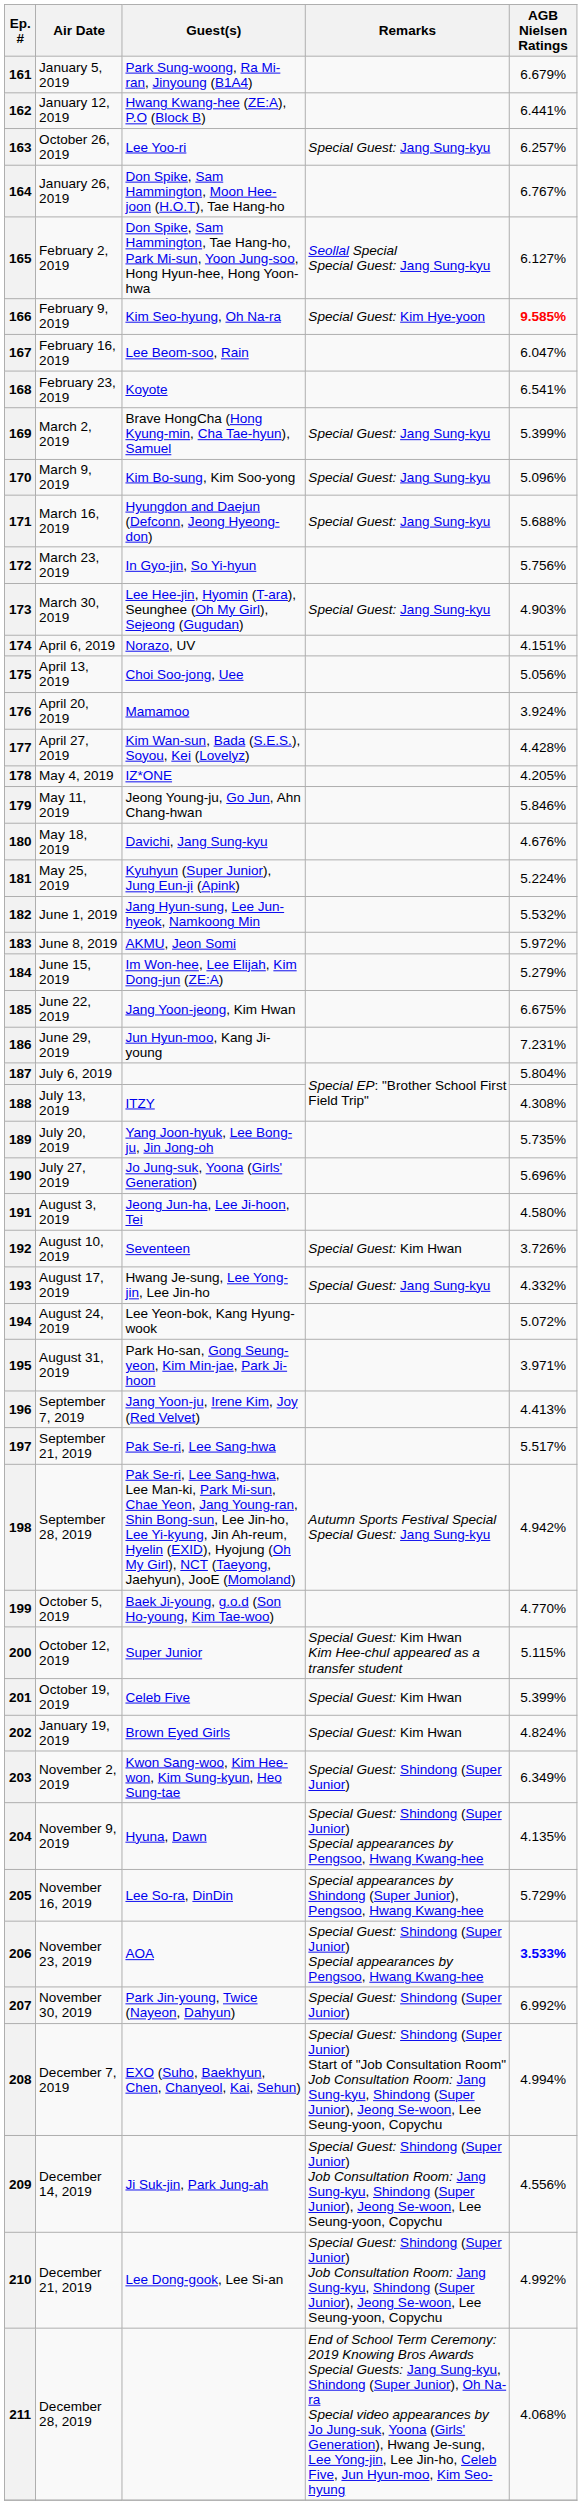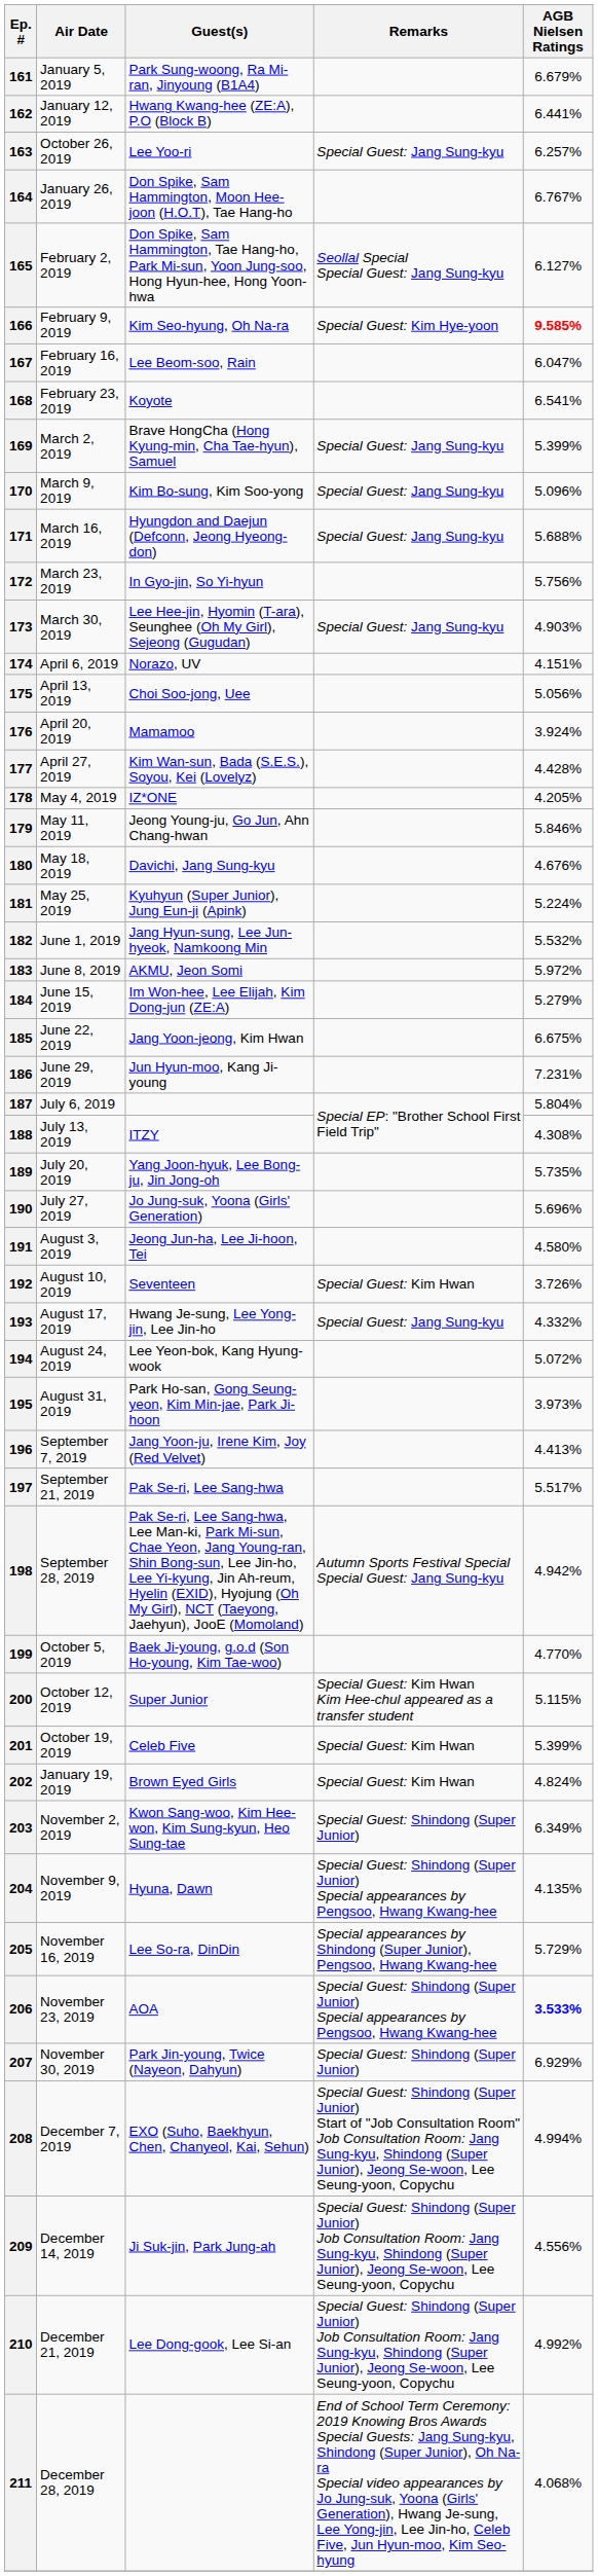 <table class="wikitable" style = "font-size: 90%;">
 <tr>
 <th width=35>Ep. #</th>
 <th width=130>Air Date</th>
 <th width=500>Guest(s)</th>
 <th width=600>Remarks</th>
 <th width=100>AGB Nielsen Ratings</th>
 </tr>
 <tr>
 <th>161</th>
 <td>January 5, 2019</td>
 <td><a href='#'>Park Sung-woong</a>, <a href='#'>Ra Mi-ran</a>, <a href='#'>Jinyoung</a> (<a href='#'>B1A4</a>)</td>
 <td></td>
 <td style="text-align:center;">6.679%</td>
 </tr>
 <tr>
 <th>162</th>
 <td>January 12, 2019</td>
 <td><a href='#'>Hwang Kwang-hee</a> (<a href='#'>ZE:A</a>), <a href='#'>P.O</a> (<a href='#'>Block B</a>)</td>
 <td></td>
 <td style="text-align:center;">6.441%</td>
 </tr>
 <tr>
 <th>163</th>
 <td>October 26, 2019</td>
 <td><a href='#'>Lee Yoo-ri</a></td>
 <td><em>Special Guest:</em> <a href='#'>Jang Sung-kyu</a></td>
 <td style="text-align:center;">6.257%</td>
 </tr>
 <tr>
 <th>164</th>
 <td>January 26, 2019</td>
 <td><a href='#'>Don Spike</a>, <a href='#'>Sam Hammington</a>, <a href='#'>Moon Hee-joon</a> (<a href='#'>H.O.T</a>), Tae Hang-ho</td>
 <td></td>
 <td style="text-align:center;">6.767%</td>
 </tr>
 <tr>
 <th>165</th>
 <td>February 2, 2019</td>
 <td><a href='#'>Don Spike</a>, <a href='#'>Sam Hammington</a>, Tae Hang-ho, <a href='#'>Park Mi-sun</a>, <a href='#'>Yoon Jung-soo</a>, Hong Hyun-hee, Hong Yoon-hwa</td>
 <td><em><a href='#'>Seollal</a> Special</em><br><em>Special Guest:</em> <a href='#'>Jang Sung-kyu</a></td>
 <td style="text-align:center;">6.127%</td>
 </tr>
 <tr>
 <th>166</th>
 <td>February 9, 2019</td>
 <td><a href='#'>Kim Seo-hyung</a>, <a href='#'>Oh Na-ra</a></td>
 <td><em>Special Guest: </em> <a href='#'>Kim Hye-yoon</a></td>
 <td style="text-align:center;color:red"><strong>9.585%</strong></td>
 </tr>
 <tr>
 <th>167</th>
 <td>February 16, 2019</td>
 <td><a href='#'>Lee Beom-soo</a>, <a href='#'>Rain</a></td>
 <td></td>
 <td style="text-align:center;">6.047%</td>
 </tr>
 <tr>
 <th>168</th>
 <td>February 23, 2019</td>
 <td><a href='#'>Koyote</a></td>
 <td></td>
 <td style="text-align:center;">6.541%</td>
 </tr>
 <tr>
 <th>169</th>
 <td>March 2, 2019</td>
 <td>Brave HongCha (<a href='#'>Hong Kyung-min</a>, <a href='#'>Cha Tae-hyun</a>), <a href='#'>Samuel</a></td>
 <td><em>Special Guest:</em> <a href='#'>Jang Sung-kyu</a></td>
 <td style="text-align:center;">5.399%</td>
 </tr>
 <tr>
 <th>170</th>
 <td>March 9, 2019</td>
 <td><a href='#'>Kim Bo-sung</a>, Kim Soo-yong</td>
 <td><em>Special Guest:</em> <a href='#'>Jang Sung-kyu</a></td>
 <td style="text-align:center;">5.096%</td>
 </tr>
 <tr>
 <th>171</th>
 <td>March 16, 2019</td>
 <td><a href='#'>Hyungdon and Daejun</a> (<a href='#'>Defconn</a>, <a href='#'>Jeong Hyeong-don</a>)</td>
 <td><em>Special Guest:</em> <a href='#'>Jang Sung-kyu</a></td>
 <td style="text-align:center;">5.688%</td>
 </tr>
 <tr>
 <th>172</th>
 <td>March 23, 2019</td>
 <td><a href='#'>In Gyo-jin</a>, <a href='#'>So Yi-hyun</a></td>
 <td></td>
 <td style="text-align:center;">5.756%</td>
 </tr>
 <tr>
 <th>173</th>
 <td>March 30, 2019</td>
 <td><a href='#'>Lee Hee-jin</a>, <a href='#'>Hyomin</a> (<a href='#'>T-ara</a>), Seunghee (<a href='#'>Oh My Girl</a>), <a href='#'>Sejeong</a> (<a href='#'>Gugudan</a>)</td>
 <td><em>Special Guest:</em> <a href='#'>Jang Sung-kyu</a></td>
 <td style="text-align:center;">4.903%</td>
 </tr>
 <tr>
 <th>174</th>
 <td>April 6, 2019</td>
 <td><a href='#'>Norazo</a>, UV</td>
 <td></td>
 <td style="text-align:center;">4.151%</td>
 </tr>
 <tr>
 <th>175</th>
 <td>April 13, 2019</td>
 <td><a href='#'>Choi Soo-jong</a>, <a href='#'>Uee</a></td>
 <td></td>
 <td style="text-align:center;">5.056%</td>
 </tr>
 <tr>
 <th>176</th>
 <td>April 20, 2019</td>
 <td><a href='#'>Mamamoo</a></td>
 <td></td>
 <td style="text-align:center;">3.924%</td>
 </tr>
 <tr>
 <th>177</th>
 <td>April 27, 2019</td>
 <td><a href='#'>Kim Wan-sun</a>, <a href='#'>Bada</a> (<a href='#'>S.E.S.</a>), <a href='#'>Soyou</a>, <a href='#'>Kei</a> (<a href='#'>Lovelyz</a>)</td>
 <td></td>
 <td style="text-align:center;">4.428%</td>
 </tr>
 <tr>
 <th>178</th>
 <td>May 4, 2019</td>
 <td><a href='#'>IZ*ONE</a></td>
 <td></td>
 <td style="text-align:center;">4.205%</td>
 </tr>
 <tr>
 <th>179</th>
 <td>May 11, 2019</td>
 <td>Jeong Young-ju, <a href='#'>Go Jun</a>, Ahn Chang-hwan</td>
 <td></td>
 <td style="text-align:center;">5.846%</td>
 </tr>
 <tr>
 <th>180</th>
 <td>May 18, 2019</td>
 <td><a href='#'>Davichi</a>, <a href='#'>Jang Sung-kyu</a></td>
 <td></td>
 <td style="text-align:center;">4.676%</td>
 </tr>
 <tr>
 <th>181</th>
 <td>May 25, 2019</td>
 <td><a href='#'>Kyuhyun</a> (<a href='#'>Super Junior</a>), <a href='#'>Jung Eun-ji</a> (<a href='#'>Apink</a>)</td>
 <td></td>
 <td style="text-align:center;">5.224%</td>
 </tr>
 <tr>
 <th>182</th>
 <td>June 1, 2019</td>
 <td><a href='#'>Jang Hyun-sung</a>, <a href='#'>Lee Jun-hyeok</a>, <a href='#'>Namkoong Min</a></td>
 <td></td>
 <td style="text-align:center;">5.532%</td>
 </tr>
 <tr>
 <th>183</th>
 <td>June 8, 2019</td>
 <td><a href='#'>AKMU</a>, <a href='#'>Jeon Somi</a></td>
 <td></td>
 <td style="text-align:center;">5.972%</td>
 </tr>
 <tr>
 <th>184</th>
 <td>June 15, 2019</td>
 <td><a href='#'>Im Won-hee</a>, <a href='#'>Lee Elijah</a>, <a href='#'>Kim Dong-jun</a> (<a href='#'>ZE:A</a>)</td>
 <td></td>
 <td style="text-align:center;">5.279%</td>
 </tr>
 <tr>
 <th>185</th>
 <td>June 22, 2019</td>
 <td><a href='#'>Jang Yoon-jeong</a>, Kim Hwan</td>
 <td></td>
 <td style="text-align:center;">6.675%</td>
 </tr>
 <tr>
 <th>186</th>
 <td>June 29, 2019</td>
 <td><a href='#'>Jun Hyun-moo</a>, Kang Ji-young</td>
 <td></td>
 <td style="text-align:center;">7.231%</td>
 </tr>
 <tr>
 <th>187</th>
 <td>July 6, 2019</td>
 <td></td>
 <td rowspan="2"><em>Special EP</em>: "Brother School First Field Trip"</td>
 <td style="text-align:center;">5.804%</td>
 </tr>
 <tr>
 <th>188</th>
 <td>July 13, 2019</td>
 <td><a href='#'>ITZY</a></td>
 <td style="text-align:center;">4.308%</td>
 </tr>
 <tr>
 <th>189</th>
 <td>July 20, 2019</td>
 <td><a href='#'>Yang Joon-hyuk</a>, <a href='#'>Lee Bong-ju</a>, <a href='#'>Jin Jong-oh</a></td>
 <td></td>
 <td style="text-align:center;">5.735%</td>
 </tr>
 <tr>
 <th>190</th>
 <td>July 27, 2019</td>
 <td><a href='#'>Jo Jung-suk</a>, <a href='#'>Yoona</a> (<a href='#'>Girls' Generation</a>)</td>
 <td></td>
 <td style="text-align:center;">5.696%</td>
 </tr>
 <tr>
 <th>191</th>
 <td>August 3, 2019</td>
 <td><a href='#'>Jeong Jun-ha</a>, <a href='#'>Lee Ji-hoon</a>, <a href='#'>Tei</a></td>
 <td></td>
 <td style="text-align:center;">4.580%</td>
 </tr>
 <tr>
 <th>192</th>
 <td>August 10, 2019</td>
 <td><a href='#'>Seventeen</a></td>
 <td><em>Special Guest:</em> Kim Hwan</td>
 <td style="text-align:center;">3.726%</td>
 </tr>
 <tr>
 <th>193</th>
 <td>August 17, 2019</td>
 <td>Hwang Je-sung, <a href='#'>Lee Yong-jin</a>, Lee Jin-ho</td>
 <td><em>Special Guest:</em> <a href='#'>Jang Sung-kyu</a></td>
 <td style="text-align:center;">4.332%</td>
 </tr>
 <tr>
 <th>194</th>
 <td>August 24, 2019</td>
 <td>Lee Yeon-bok, Kang Hyung-wook</td>
 <td></td>
 <td style="text-align:center;">5.072%</td>
 </tr>
 <tr>
 <th>195</th>
 <td>August 31, 2019</td>
 <td>Park Ho-san, <a href='#'>Gong Seung-yeon</a>, <a href='#'>Kim Min-jae</a>, <a href='#'>Park Ji-hoon</a></td>
 <td></td>
-<td style="text-align:center;">3.971%</td>
+<td style="text-align:center;">3.973%</td>
 </tr>
 <tr>
 <th>196</th>
 <td>September 7, 2019</td>
 <td><a href='#'>Jang Yoon-ju</a>, <a href='#'>Irene Kim</a>, <a href='#'>Joy</a> (<a href='#'>Red Velvet</a>)</td>
 <td></td>
 <td style="text-align:center;">4.413%</td>
 </tr>
 <tr>
 <th>197</th>
 <td>September 21, 2019</td>
 <td><a href='#'>Pak Se-ri</a>, <a href='#'>Lee Sang-hwa</a></td>
 <td></td>
 <td style="text-align:center;">5.517%</td>
 </tr>
 <tr>
 <th>198</th>
 <td>September 28, 2019</td>
 <td><a href='#'>Pak Se-ri</a>, <a href='#'>Lee Sang-hwa</a>, Lee Man-ki, <a href='#'>Park Mi-sun</a>, <a href='#'>Chae Yeon</a>, <a href='#'>Jang Young-ran</a>, <a href='#'>Shin Bong-sun</a>, Lee Jin-ho, <a href='#'>Lee Yi-kyung</a>, Jin Ah-reum, <a href='#'>Hyelin</a> (<a href='#'>EXID</a>), Hyojung (<a href='#'>Oh My Girl</a>), <a href='#'>NCT</a> (<a href='#'>Taeyong</a>, Jaehyun), JooE (<a href='#'>Momoland</a>)</td>
 <td><em>Autumn Sports Festival Special</em><br><em>Special Guest:</em> <a href='#'>Jang Sung-kyu</a></td>
 <td style="text-align:center;">4.942%</td>
 </tr>
 <tr>
 <th>199</th>
 <td>October 5, 2019</td>
 <td><a href='#'>Baek Ji-young</a>, <a href='#'>g.o.d</a> (<a href='#'>Son Ho-young</a>, <a href='#'>Kim Tae-woo</a>)</td>
 <td></td>
 <td style="text-align:center;">4.770%</td>
 </tr>
 <tr>
 <th>200</th>
 <td>October 12, 2019</td>
 <td><a href='#'>Super Junior</a></td>
 <td><em>Special Guest:</em> Kim Hwan<br><em>Kim Hee-chul appeared as a transfer student</em></td>
 <td style="text-align:center;">5.115%</td>
 </tr>
 <tr>
 <th>201</th>
 <td>October 19, 2019</td>
 <td><a href='#'>Celeb Five</a></td>
 <td><em>Special Guest:</em> Kim Hwan</td>
 <td style="text-align:center;">5.399%</td>
 </tr>
 <tr>
 <th>202</th>
 <td>January 19, 2019</td>
 <td><a href='#'>Brown Eyed Girls</a></td>
 <td><em>Special Guest:</em> Kim Hwan</td>
 <td style="text-align:center;">4.824%</td>
 </tr>
 <tr>
 <th>203</th>
 <td>November 2, 2019</td>
 <td><a href='#'>Kwon Sang-woo</a>, <a href='#'>Kim Hee-won</a>, <a href='#'>Kim Sung-kyun</a>, <a href='#'>Heo Sung-tae</a></td>
 <td><em>Special Guest:</em> <a href='#'>Shindong</a> (<a href='#'>Super Junior</a>)</td>
 <td style="text-align:center;">6.349%</td>
 </tr>
 <tr>
 <th>204</th>
 <td>November 9, 2019</td>
 <td><a href='#'>Hyuna</a>, <a href='#'>Dawn</a></td>
 <td><em>Special Guest:</em> <a href='#'>Shindong</a> (<a href='#'>Super Junior</a>)<br><em>Special appearances by</em> <a href='#'>Pengsoo</a>, <a href='#'>Hwang Kwang-hee</a></td>
 <td style="text-align:center;">4.135%</td>
 </tr>
 <tr>
 <th>205</th>
 <td>November 16, 2019</td>
 <td><a href='#'>Lee So-ra</a>, <a href='#'>DinDin</a></td>
 <td><em>Special appearances by</em> <a href='#'>Shindong</a> (<a href='#'>Super Junior</a>), <a href='#'>Pengsoo</a>, <a href='#'>Hwang Kwang-hee</a></td>
 <td style="text-align:center;">5.729%</td>
 </tr>
 <tr>
 <th>206</th>
 <td>November 23, 2019</td>
 <td><a href='#'>AOA</a></td>
 <td><em>Special Guest:</em> <a href='#'>Shindong</a> (<a href='#'>Super Junior</a>)<br><em>Special appearances by</em> <a href='#'>Pengsoo</a>, <a href='#'>Hwang Kwang-hee</a></td>
 <td style= "text-align:center;color:Blue"><strong>3.533%</strong></td>
 </tr>
 <tr>
 <th>207</th>
 <td>November 30, 2019</td>
 <td><a href='#'>Park Jin-young</a>, <a href='#'>Twice</a> (<a href='#'>Nayeon</a>, <a href='#'>Dahyun</a>)</td>
 <td><em>Special Guest:</em> <a href='#'>Shindong</a> (<a href='#'>Super Junior</a>)</td>
-<td style="text-align:center;">6.992%</td>
+<td style="text-align:center;">6.929%</td>
 </tr>
 <tr>
 <th>208</th>
 <td>December 7, 2019</td>
 <td><a href='#'>EXO</a> (<a href='#'>Suho</a>, <a href='#'>Baekhyun</a>, <a href='#'>Chen</a>, <a href='#'>Chanyeol</a>, <a href='#'>Kai</a>, <a href='#'>Sehun</a>)</td>
 <td><em>Special Guest:</em> <a href='#'>Shindong</a> (<a href='#'>Super Junior</a>)<br>Start of "Job Consultation Room"<br><em>Job Consultation Room:</em> <a href='#'>Jang Sung-kyu</a>, <a href='#'>Shindong</a> (<a href='#'>Super Junior</a>), <a href='#'>Jeong Se-woon</a>, Lee Seung-yoon, Copychu</td>
 <td style="text-align:center;">4.994%</td>
 </tr>
 <tr>
 <th>209</th>
 <td>December 14, 2019</td>
 <td><a href='#'>Ji Suk-jin</a>, <a href='#'>Park Jung-ah</a></td>
 <td><em>Special Guest:</em> <a href='#'>Shindong</a> (<a href='#'>Super Junior</a>)<br><em>Job Consultation Room:</em> <a href='#'>Jang Sung-kyu</a>, <a href='#'>Shindong</a> (<a href='#'>Super Junior</a>), <a href='#'>Jeong Se-woon</a>, Lee Seung-yoon, Copychu</td>
 <td style="text-align:center;">4.556%</td>
 </tr>
 <tr>
 <th>210</th>
 <td>December 21, 2019</td>
 <td><a href='#'>Lee Dong-gook</a>, Lee Si-an</td>
 <td><em>Special Guest:</em> <a href='#'>Shindong</a> (<a href='#'>Super Junior</a>)<br><em>Job Consultation Room:</em> <a href='#'>Jang Sung-kyu</a>, <a href='#'>Shindong</a> (<a href='#'>Super Junior</a>), <a href='#'>Jeong Se-woon</a>, Lee Seung-yoon, Copychu</td>
 <td style="text-align:center;">4.992%</td>
 </tr>
 <tr>
 <th>211</th>
 <td>December 28, 2019</td>
 <td></td>
 <td><em>End of School Term Ceremony: 2019 Knowing Bros Awards</em><br><em>Special Guests:</em> <a href='#'>Jang Sung-kyu</a>, <a href='#'>Shindong</a> (<a href='#'>Super Junior</a>), <a href='#'>Oh Na-ra</a><br><em>Special video appearances by</em> <a href='#'>Jo Jung-suk</a>, <a href='#'>Yoona</a> (<a href='#'>Girls' Generation</a>), Hwang Je-sung, <a href='#'>Lee Yong-jin</a>, Lee Jin-ho, <a href='#'>Celeb Five</a>, <a href='#'>Jun Hyun-moo</a>, <a href='#'>Kim Seo-hyung</a></td>
 <td style="text-align:center;">4.068%</td>
 </tr>
 <tr>
 </tr>
 </table>
